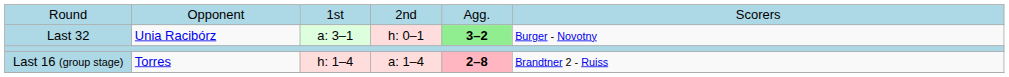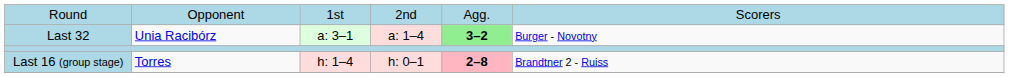 <table class="wikitable" style="text-align:center">
 <tr bgcolor=lightblue>
 <td width=150px>Round</td>
 <td width=200px>Opponent</td>
 <td width=80px>1st</td>
 <td width=80px>2nd</td>
 <td width=80px>Agg.</td>
 <td width=600px>Scorers</td>
 </tr>
 <tr>
 <td bgcolor=lightblue>Last 32</td>
 <td align=left> <a href='#'>Unia Racibórz</a></td>
 <td bgcolor="#ddffdd">a: 3–1</td>
-<td bgcolor="#ffdddd">h: 0–1</td>
+<td bgcolor="#ffdddd">a: 1–4</td>
 <td bgcolor=lightgreen><strong>3–2</strong></td>
 <td align=left><small><a href='#'>Burger</a> - <a href='#'>Novotny</a></small></td>
 </tr>
 <tr bgcolor=lightblue>
 <td colspan=6></td>
 </tr>
 <tr>
 <td bgcolor=lightblue>Last 16 <small>(group stage)</small></td>
 <td align=left> <a href='#'>Torres</a></td>
 <td bgcolor="#ffdddd">h: 1–4</td>
-<td bgcolor="#ffdddd">a: 1–4</td>
+<td bgcolor="#ffdddd">h: 0–1</td>
 <td bgcolor=lightpink><strong>2–8</strong></td>
 <td align=left><small><a href='#'>Brandtner</a> 2 - <a href='#'>Ruiss</a></small></td>
 </tr>
 <tr>
 </tr>
 </table>
